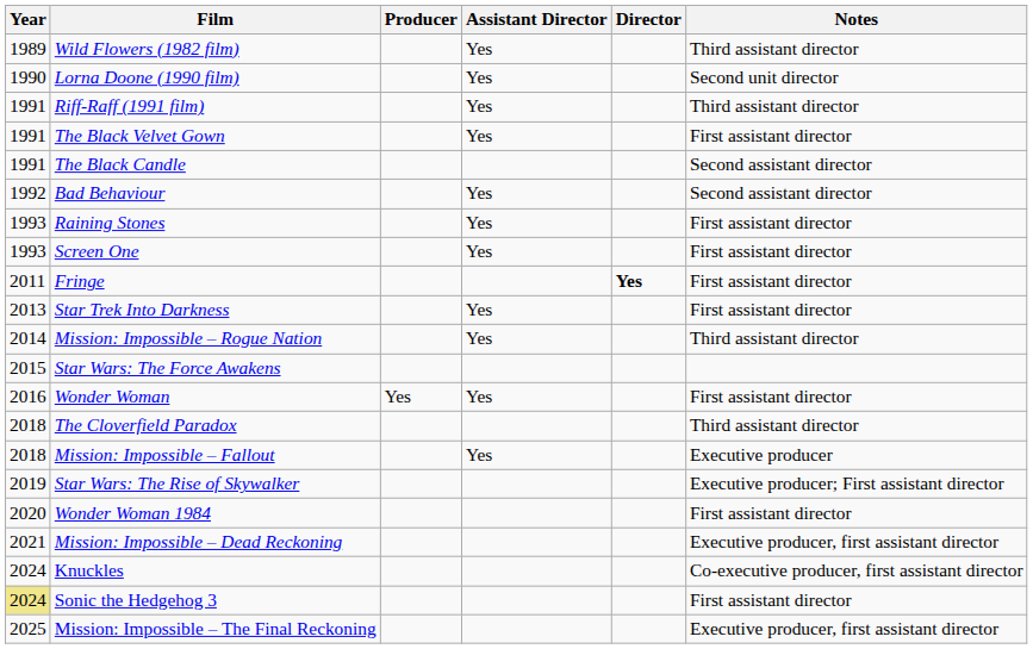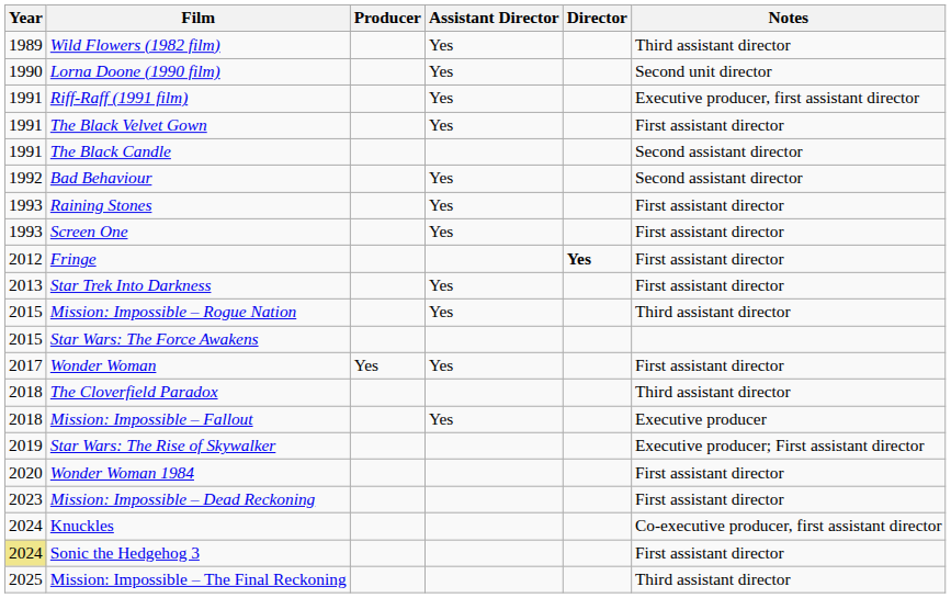 <table class="wikitable sortable">
 <tr>
 <th>Year</th>
 <th>Film</th>
 <th>Producer</th>
 <th>Assistant Director</th>
 <th>Director</th>
 <th>Notes</th>
 </tr>
 <tr>
 <td>1989</td>
 <td><em><a href='#'>Wild Flowers (1982 film)</a></em></td>
 <td></td>
 <td>Yes</td>
 <td></td>
 <td>Third assistant director</td>
 </tr>
 <tr>
 <td>1990</td>
 <td><em><a href='#'>Lorna Doone (1990 film)</a></em></td>
 <td></td>
 <td>Yes</td>
 <td></td>
 <td>Second unit director</td>
 </tr>
 <tr>
 <td>1991</td>
 <td><em><a href='#'>Riff-Raff (1991 film)</a></em></td>
 <td></td>
 <td>Yes</td>
 <td></td>
-<td>Third assistant director</td>
+<td>Executive producer, first assistant director</td>
 </tr>
 <tr>
 <td>1991</td>
 <td><em><a href='#'>The Black Velvet Gown</a></em></td>
 <td></td>
 <td>Yes</td>
 <td></td>
 <td>First assistant director</td>
 </tr>
 <tr>
 <td>1991</td>
 <td><em><a href='#'>The Black Candle</a></em></td>
 <td></td>
 <td></td>
 <td></td>
 <td>Second assistant director</td>
 </tr>
 <tr>
 <td>1992</td>
 <td><em><a href='#'>Bad Behaviour</a></em></td>
 <td></td>
 <td>Yes</td>
 <td></td>
 <td>Second assistant director</td>
 </tr>
 <tr>
 <td>1993</td>
 <td><em><a href='#'>Raining Stones</a></em></td>
 <td></td>
 <td>Yes</td>
 <td></td>
 <td>First assistant director</td>
 </tr>
 <tr>
 <td>1993</td>
 <td><em><a href='#'>Screen One</a></em></td>
 <td></td>
 <td>Yes</td>
 <td></td>
 <td>First assistant director</td>
 </tr>
 <tr>
-<td>2011</td>
+<td>2012</td>
 <td><em><a href='#'>Fringe</a></em></td>
 <td></td>
 <td></td>
 <td><strong>Yes</strong></td>
 <td>First assistant director</td>
 </tr>
 <tr>
 <td>2013</td>
 <td><em><a href='#'>Star Trek Into Darkness</a></em></td>
 <td></td>
 <td>Yes</td>
 <td></td>
 <td>First assistant director</td>
 </tr>
 <tr>
-<td>2014</td>
+<td>2015</td>
 <td><em><a href='#'>Mission: Impossible – Rogue Nation</a></em></td>
 <td></td>
 <td>Yes</td>
 <td></td>
 <td>Third assistant director</td>
 </tr>
 <tr>
 <td>2015</td>
 <td><em><a href='#'>Star Wars: The Force Awakens</a></em></td>
 <td></td>
 <td></td>
 <td></td>
 <td></td>
 </tr>
 <tr>
-<td>2016</td>
+<td>2017</td>
 <td><em><a href='#'>Wonder Woman</a></em></td>
 <td>Yes</td>
 <td>Yes</td>
 <td></td>
 <td>First assistant director</td>
 </tr>
 <tr>
 <td>2018</td>
 <td><em><a href='#'>The Cloverfield Paradox</a></em></td>
 <td></td>
 <td></td>
 <td></td>
 <td>Third assistant director</td>
 </tr>
 <tr>
 <td>2018</td>
 <td><em><a href='#'>Mission: Impossible – Fallout</a></em></td>
 <td></td>
 <td>Yes</td>
 <td></td>
 <td>Executive producer</td>
 </tr>
 <tr>
 <td>2019</td>
 <td><em><a href='#'>Star Wars: The Rise of Skywalker</a></em></td>
 <td></td>
 <td></td>
 <td></td>
 <td>Executive producer; First assistant director</td>
 </tr>
 <tr>
 <td>2020</td>
 <td><em><a href='#'>Wonder Woman 1984</a></em></td>
 <td></td>
 <td></td>
 <td></td>
 <td>First assistant director</td>
 </tr>
 <tr>
-<td>2021</td>
+<td>2023</td>
 <td><em><a href='#'>Mission: Impossible – Dead Reckoning</a></td>
 <td></td>
 <td></td>
 <td></td>
-<td>Executive producer, first assistant director</td>
+<td>First assistant director</td>
 </tr>
 <tr>
 <td>2024</td>
 <td></em><a href='#'>Knuckles</a><em></td>
 <td></td>
 <td></td>
 <td></td>
 <td>Co-executive producer, first assistant director</td>
 </tr>
 <tr>
 <td style="background: khaki;">2024</td>
 <td></em><a href='#'>Sonic the Hedgehog 3</a><em></td>
 <td></td>
 <td></td>
 <td></td>
 <td>First assistant director</td>
 </tr>
 <tr>
 <td>2025</td>
 <td></em><a href='#'>Mission: Impossible – The Final Reckoning</a><em></td>
 <td></td>
 <td></td>
 <td></td>
-<td>Executive producer, first assistant director</td>
+<td>Third assistant director</td>
 </tr>
 </table>
